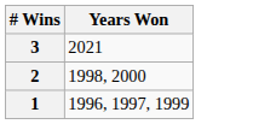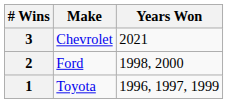 <table class="wikitable" style="font-size: 95%;">
 <tr>
 <th># Wins</th>
+<th>Make</th>
 <th>Years Won</th>
 </tr>
 <tr>
 <th>3</th>
+<td> <a href='#'>Chevrolet</a></td>
 <td>2021</td>
 </tr>
 <tr>
 <th>2</th>
+<td> <a href='#'>Ford</a></td>
 <td>1998, 2000</td>
 </tr>
 <tr>
 <th>1</th>
+<td> <a href='#'>Toyota</a></td>
 <td>1996, 1997, 1999</td>
 </tr>
 </table>
